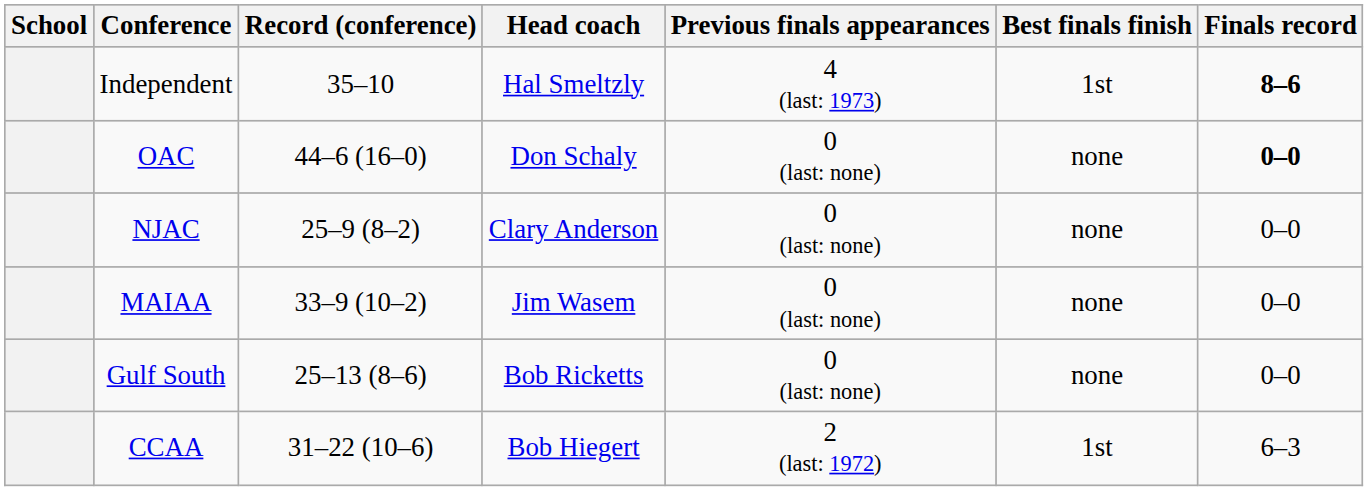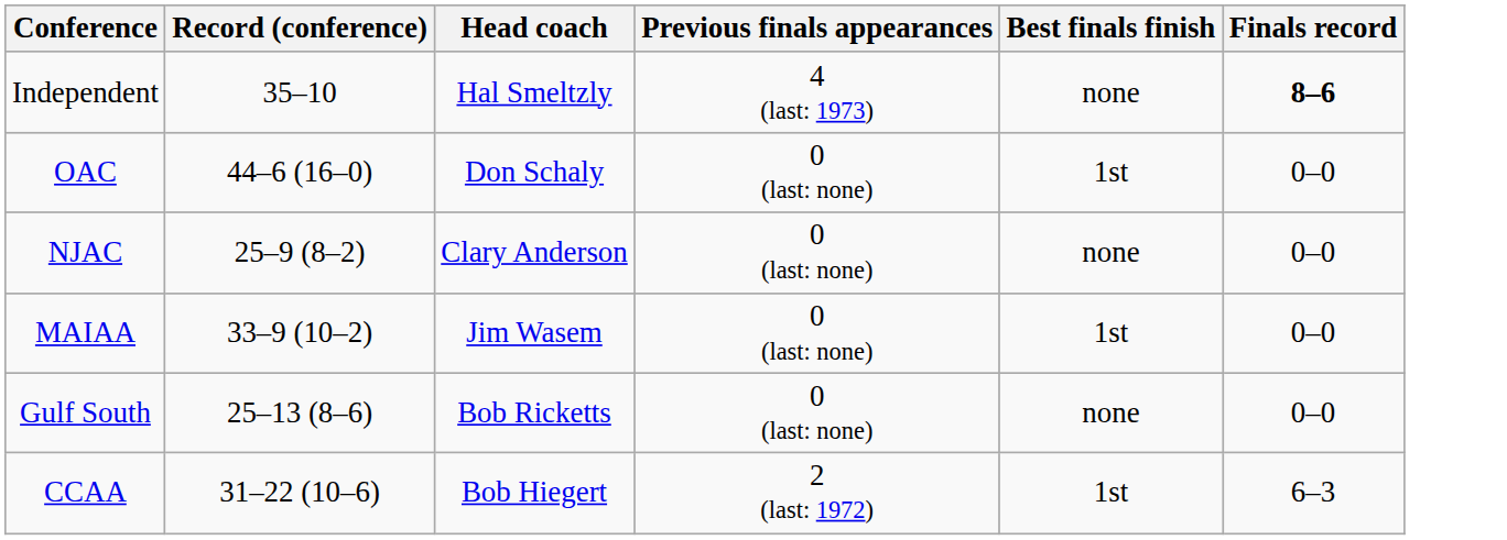 <table class="wikitable" style=text-align:center>
 <tr>
-<th>School</th>
 <th>Conference</th>
 <th>Record (conference)</th>
 <th>Head coach</th>
 <th>Previous finals appearances</th>
 <th>Best finals finish</th>
 <th>Finals record</th>
 </tr>
 <tr>
-<th scope="row" style="text-align:center"></th>
 <td>Independent</td>
 <td>35–10</td>
 <td><a href='#'>Hal Smeltzly</a></td>
 <td>4<br><small>(last: <a href='#'>1973</a>)</small></td>
-<td>1st</td>
+<td>none</td>
 <td><strong>8–6</strong></td>
 </tr>
 <tr>
-<th scope="row" style="text-align:center"></th>
 <td><a href='#'>OAC</a></td>
 <td>44–6 (16–0)</td>
 <td><a href='#'>Don Schaly</a></td>
 <td>0<br><small>(last: none)</small></td>
-<td>none</td>
-<td><strong>0–0</strong></td>
+<td>1st</td>
+<td>0–0</td>
 </tr>
 <tr>
-<th scope="row" style="text-align:center"></th>
 <td><a href='#'>NJAC</a></td>
 <td>25–9 (8–2)</td>
 <td><a href='#'>Clary Anderson</a></td>
 <td>0<br><small>(last: none)</small></td>
 <td>none</td>
 <td>0–0</td>
 </tr>
 <tr>
-<th scope="row" style="text-align:center"></th>
 <td><a href='#'>MAIAA</a></td>
 <td>33–9 (10–2)</td>
 <td><a href='#'>Jim Wasem</a></td>
 <td>0<br><small>(last: none)</small></td>
-<td>none</td>
+<td>1st</td>
 <td>0–0</td>
 </tr>
 <tr>
-<th scope="row" style="text-align:center"></th>
 <td><a href='#'>Gulf South</a></td>
 <td>25–13 (8–6)</td>
 <td><a href='#'>Bob Ricketts</a></td>
 <td>0<br><small>(last: none)</small></td>
 <td>none</td>
 <td>0–0</td>
 </tr>
 <tr>
-<th scope="row" style="text-align:center"></th>
 <td><a href='#'>CCAA</a></td>
 <td>31–22 (10–6)</td>
 <td><a href='#'>Bob Hiegert</a></td>
 <td>2<br><small>(last: <a href='#'>1972</a>)</small></td>
 <td>1st</td>
 <td>6–3</td>
 </tr>
 </table>
